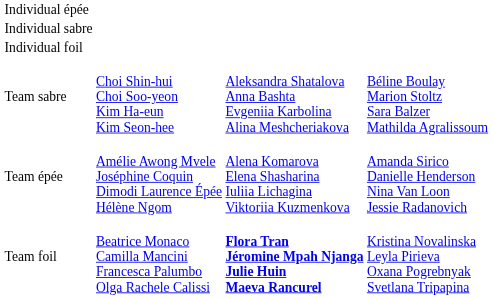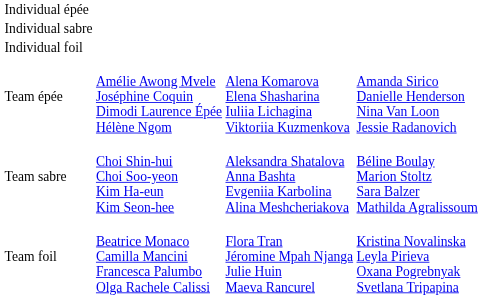 <table>
 <tr>
 <td rowspan=2>Individual épée<br></td>
 <td rowspan=2></td>
 <td rowspan=2></td>
 <td></td>
 </tr>
 <tr>
 <td></td>
 </tr>
 <tr>
 <td rowspan=2>Individual sabre<br></td>
 <td rowspan=2></td>
 <td rowspan=2></td>
 <td></td>
 </tr>
 <tr>
 <td></td>
 </tr>
 <tr>
 <td rowspan=2>Individual foil<br></td>
 <td rowspan=2></td>
 <td rowspan=2></td>
 <td></td>
 </tr>
 <tr>
 <td></td>
 </tr>
 <tr>
+<td>Team épée<br></td>
+<td><br><a href='#'>Amélie Awong Mvele</a><br><a href='#'>Joséphine Coquin</a><br><a href='#'>Dimodi Laurence Épée</a><br><a href='#'>Hélène Ngom</a></td>
+<td><br><a href='#'>Alena Komarova</a><br><a href='#'>Elena Shasharina</a><br><a href='#'>Iuliia Lichagina</a><br><a href='#'>Viktoriia Kuzmenkova</a></td>
+<td><br><a href='#'>Amanda Sirico</a><br><a href='#'>Danielle Henderson</a><br><a href='#'>Nina Van Loon</a><br><a href='#'>Jessie Radanovich</a></td>
+</tr>
+<tr>
 <td>Team sabre<br></td>
 <td><br><a href='#'>Choi Shin-hui</a><br><a href='#'>Choi Soo-yeon</a><br><a href='#'>Kim Ha-eun</a><br><a href='#'>Kim Seon-hee</a></td>
 <td><br><a href='#'>Aleksandra Shatalova</a><br><a href='#'>Anna Bashta</a><br><a href='#'>Evgeniia Karbolina</a><br><a href='#'>Alina Meshcheriakova</a></td>
 <td><br><a href='#'>Béline Boulay</a><br><a href='#'>Marion Stoltz</a><br><a href='#'>Sara Balzer</a><br><a href='#'>Mathilda Agralissoum</a></td>
 </tr>
 <tr>
-<td>Team épée<br></td>
-<td><br><a href='#'>Amélie Awong Mvele</a><br><a href='#'>Joséphine Coquin</a><br><a href='#'>Dimodi Laurence Épée</a><br><a href='#'>Hélène Ngom</a></td>
-<td><br><a href='#'>Alena Komarova</a><br><a href='#'>Elena Shasharina</a><br><a href='#'>Iuliia Lichagina</a><br><a href='#'>Viktoriia Kuzmenkova</a></td>
-<td><br><a href='#'>Amanda Sirico</a><br><a href='#'>Danielle Henderson</a><br><a href='#'>Nina Van Loon</a><br><a href='#'>Jessie Radanovich</a></td>
-</tr>
-<tr>
 <td>Team foil<br></td>
 <td><br><a href='#'>Beatrice Monaco</a><br><a href='#'>Camilla Mancini</a><br><a href='#'>Francesca Palumbo</a><br><a href='#'>Olga Rachele Calissi</a></td>
-<td><strong><br><a href='#'>Flora Tran</a><br><a href='#'>Jéromine Mpah Njanga</a><br><a href='#'>Julie Huin</a><br><a href='#'>Maeva Rancurel</a></strong></td>
+<td><br><a href='#'>Flora Tran</a><br><a href='#'>Jéromine Mpah Njanga</a><br><a href='#'>Julie Huin</a><br><a href='#'>Maeva Rancurel</a></td>
 <td><br><a href='#'>Kristina Novalinska</a><br><a href='#'>Leyla Pirieva</a><br><a href='#'>Oxana Pogrebnyak</a><br><a href='#'>Svetlana Tripapina</a></td>
 </tr>
 </table>
